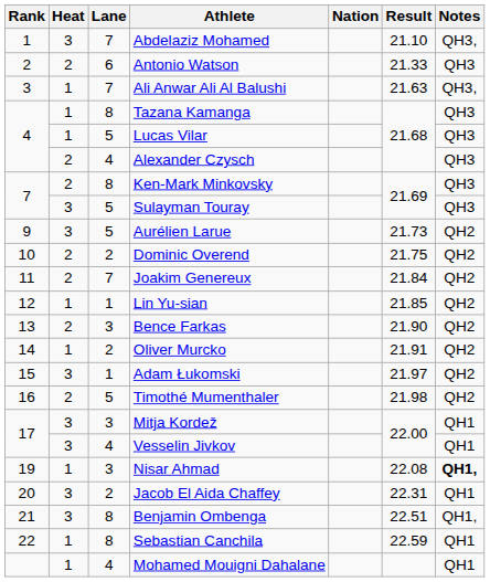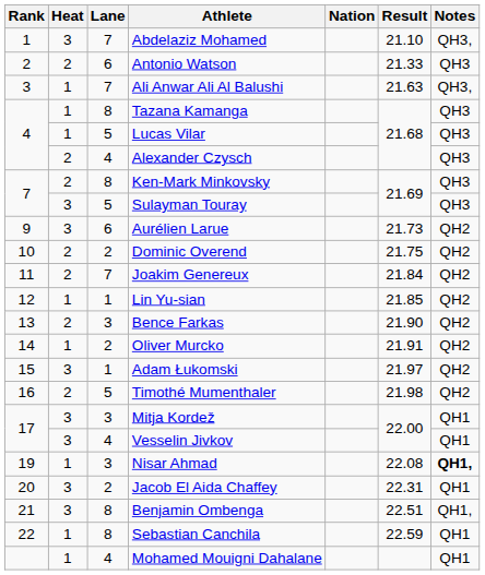 <table class="wikitable sortable" style="text-align:center">
 <tr>
 <th>Rank</th>
 <th>Heat</th>
 <th>Lane</th>
 <th>Athlete</th>
 <th>Nation</th>
 <th>Result</th>
 <th>Notes</th>
 </tr>
 <tr>
 <td>1</td>
 <td>3</td>
 <td>7</td>
 <td align=left><a href='#'>Abdelaziz Mohamed</a></td>
 <td align=left></td>
 <td>21.10</td>
 <td>QH3, </td>
 </tr>
 <tr>
 <td>2</td>
 <td>2</td>
 <td>6</td>
 <td align=left><a href='#'>Antonio Watson</a></td>
 <td align=left></td>
 <td>21.33</td>
 <td>QH3</td>
 </tr>
 <tr>
 <td>3</td>
 <td>1</td>
 <td>7</td>
 <td align=left><a href='#'>Ali Anwar Ali Al Balushi</a></td>
 <td align=left></td>
 <td>21.63</td>
 <td>QH3, </td>
 </tr>
 <tr>
 <td rowspan=3>4</td>
 <td>1</td>
 <td>8</td>
 <td align=left><a href='#'>Tazana Kamanga</a></td>
 <td align=left></td>
 <td rowspan=3>21.68</td>
 <td>QH3</td>
 </tr>
 <tr>
 <td>1</td>
 <td>5</td>
 <td align=left><a href='#'>Lucas Vilar</a></td>
 <td align=left></td>
 <td>QH3</td>
 </tr>
 <tr>
 <td>2</td>
 <td>4</td>
 <td align=left><a href='#'>Alexander Czysch</a></td>
 <td align=left></td>
 <td>QH3</td>
 </tr>
 <tr>
 <td rowspan=2>7</td>
 <td>2</td>
 <td>8</td>
 <td align=left><a href='#'>Ken-Mark Minkovsky</a></td>
 <td align=left></td>
 <td rowspan=2>21.69</td>
 <td>QH3</td>
 </tr>
 <tr>
 <td>3</td>
 <td>5</td>
 <td align=left><a href='#'>Sulayman Touray</a></td>
 <td align=left></td>
 <td>QH3</td>
 </tr>
 <tr>
 <td>9</td>
 <td>3</td>
-<td>5</td>
+<td>6</td>
 <td align=left><a href='#'>Aurélien Larue</a></td>
 <td align=left></td>
 <td>21.73</td>
 <td>QH2</td>
 </tr>
 <tr>
 <td>10</td>
 <td>2</td>
 <td>2</td>
 <td align=left><a href='#'>Dominic Overend</a></td>
 <td align=left></td>
 <td>21.75</td>
 <td>QH2</td>
 </tr>
 <tr>
 <td>11</td>
 <td>2</td>
 <td>7</td>
 <td align=left><a href='#'>Joakim Genereux</a></td>
 <td align=left></td>
 <td>21.84</td>
 <td>QH2</td>
 </tr>
 <tr>
 <td>12</td>
 <td>1</td>
 <td>1</td>
 <td align=left><a href='#'>Lin Yu-sian</a></td>
 <td align=left></td>
 <td>21.85</td>
 <td>QH2</td>
 </tr>
 <tr>
 <td>13</td>
 <td>2</td>
 <td>3</td>
 <td align=left><a href='#'>Bence Farkas</a></td>
 <td align=left></td>
 <td>21.90</td>
 <td>QH2</td>
 </tr>
 <tr>
 <td>14</td>
 <td>1</td>
 <td>2</td>
 <td align=left><a href='#'>Oliver Murcko</a></td>
 <td align=left></td>
 <td>21.91</td>
 <td>QH2</td>
 </tr>
 <tr>
 <td>15</td>
 <td>3</td>
 <td>1</td>
 <td align=left><a href='#'>Adam Łukomski</a></td>
 <td align=left></td>
 <td>21.97</td>
 <td>QH2</td>
 </tr>
 <tr>
 <td>16</td>
 <td>2</td>
 <td>5</td>
 <td align=left><a href='#'>Timothé Mumenthaler</a></td>
 <td align=left></td>
 <td>21.98</td>
 <td>QH2</td>
 </tr>
 <tr>
 <td rowspan=2>17</td>
 <td>3</td>
 <td>3</td>
 <td align=left><a href='#'>Mitja Kordež</a></td>
 <td align=left></td>
 <td rowspan=2>22.00</td>
 <td>QH1</td>
 </tr>
 <tr>
 <td>3</td>
 <td>4</td>
 <td align=left><a href='#'>Vesselin Jivkov</a></td>
 <td align=left></td>
 <td>QH1</td>
 </tr>
 <tr>
 <td>19</td>
 <td>1</td>
 <td>3</td>
 <td align=left><a href='#'>Nisar Ahmad</a></td>
 <td align=left></td>
 <td>22.08</td>
 <td><strong>QH1, </strong></td>
 </tr>
 <tr>
 <td>20</td>
 <td>3</td>
 <td>2</td>
 <td align=left><a href='#'>Jacob El Aida Chaffey</a></td>
 <td align=left></td>
 <td>22.31</td>
 <td>QH1</td>
 </tr>
 <tr>
 <td>21</td>
 <td>3</td>
 <td>8</td>
 <td align=left><a href='#'>Benjamin Ombenga</a></td>
 <td align=left></td>
 <td>22.51</td>
 <td>QH1, </td>
 </tr>
 <tr>
 <td>22</td>
 <td>1</td>
 <td>8</td>
 <td align=left><a href='#'>Sebastian Canchila</a></td>
 <td align=left></td>
 <td>22.59</td>
 <td>QH1</td>
 </tr>
 <tr>
 <td></td>
 <td>1</td>
 <td>4</td>
 <td align=left><a href='#'>Mohamed Mouigni Dahalane</a></td>
 <td align=left></td>
 <td></td>
 <td>QH1</td>
 </tr>
 </table>
